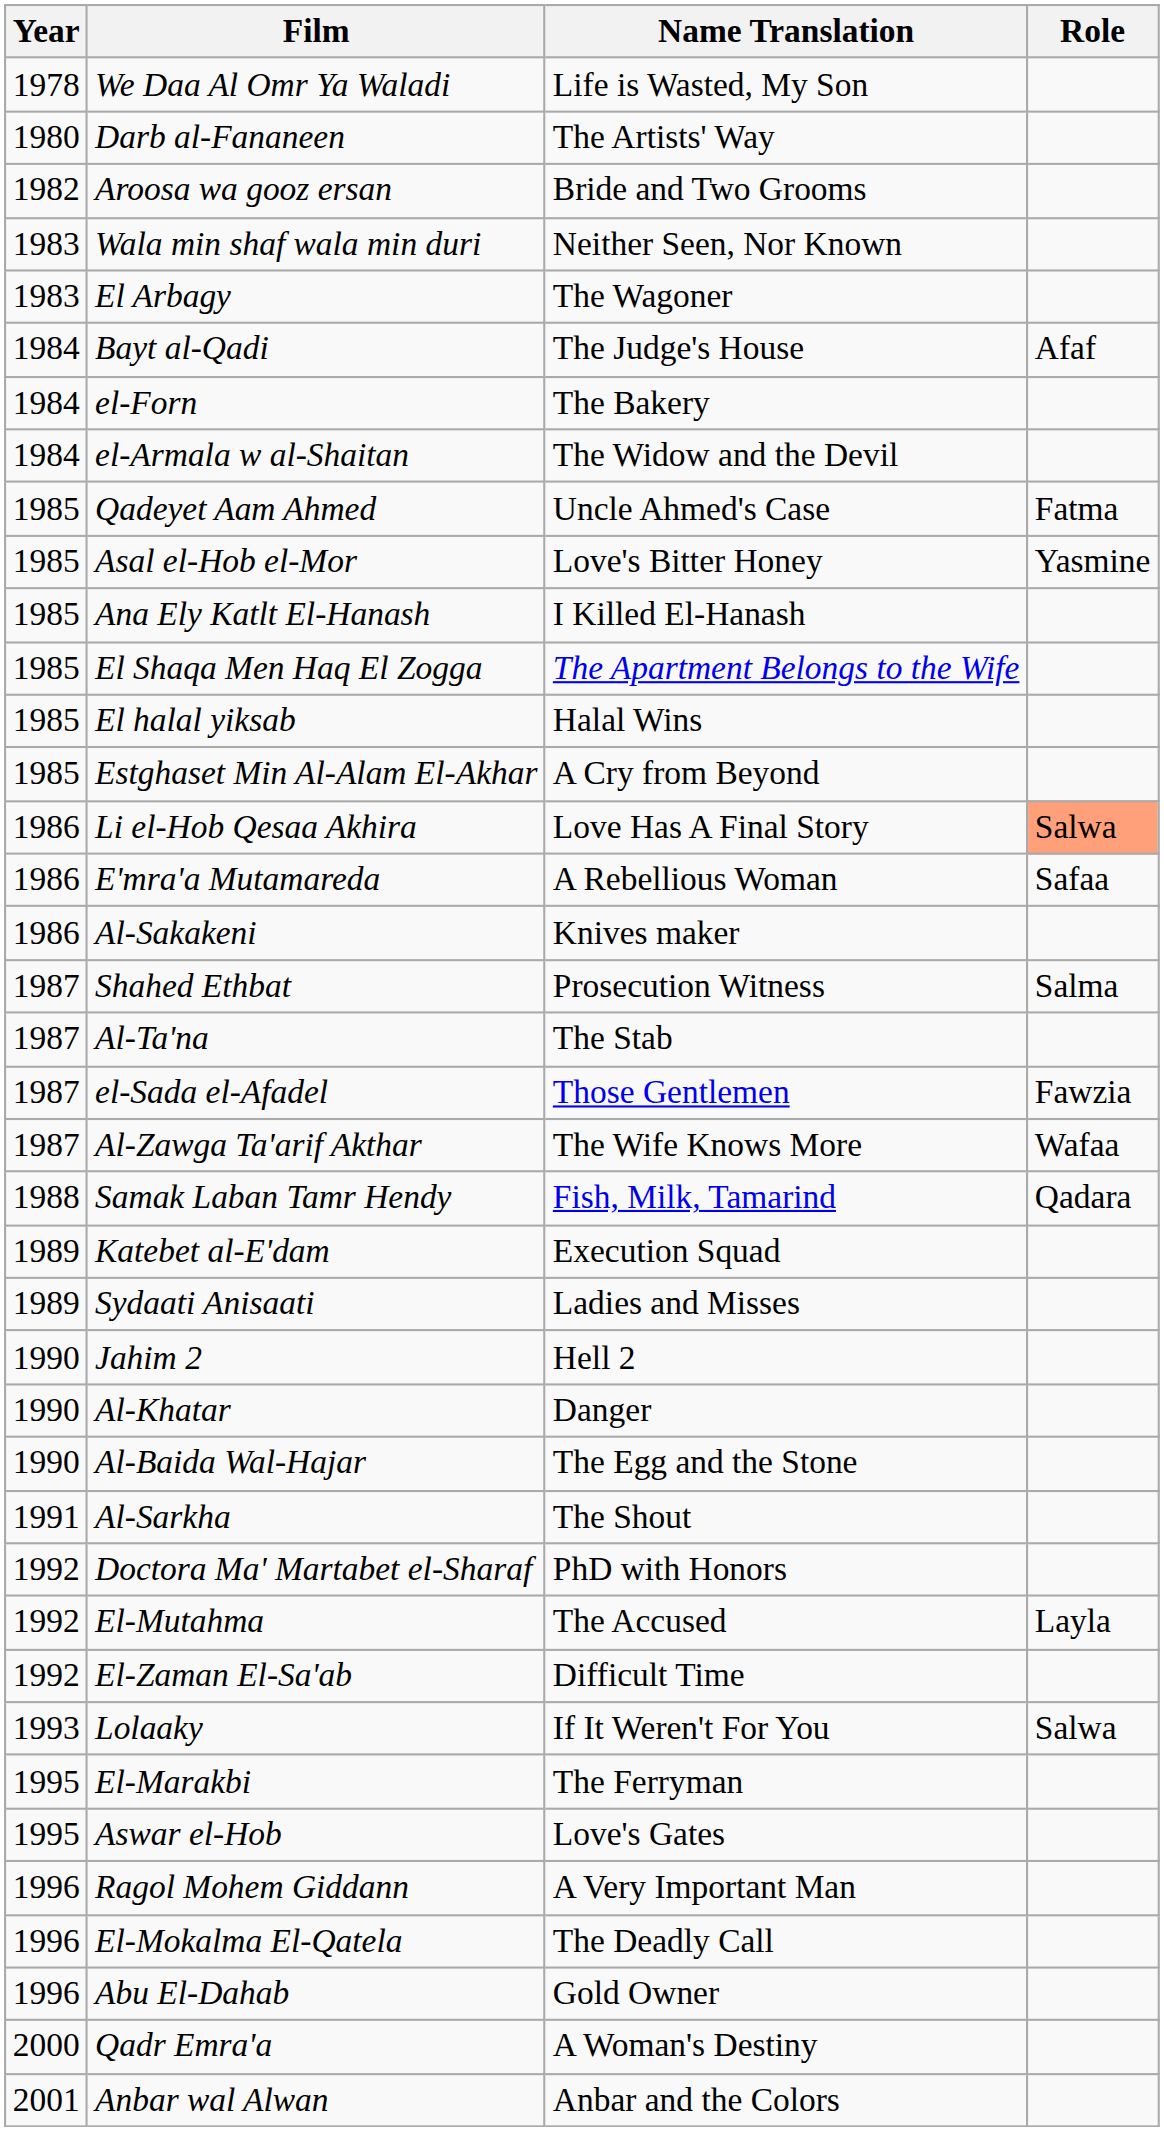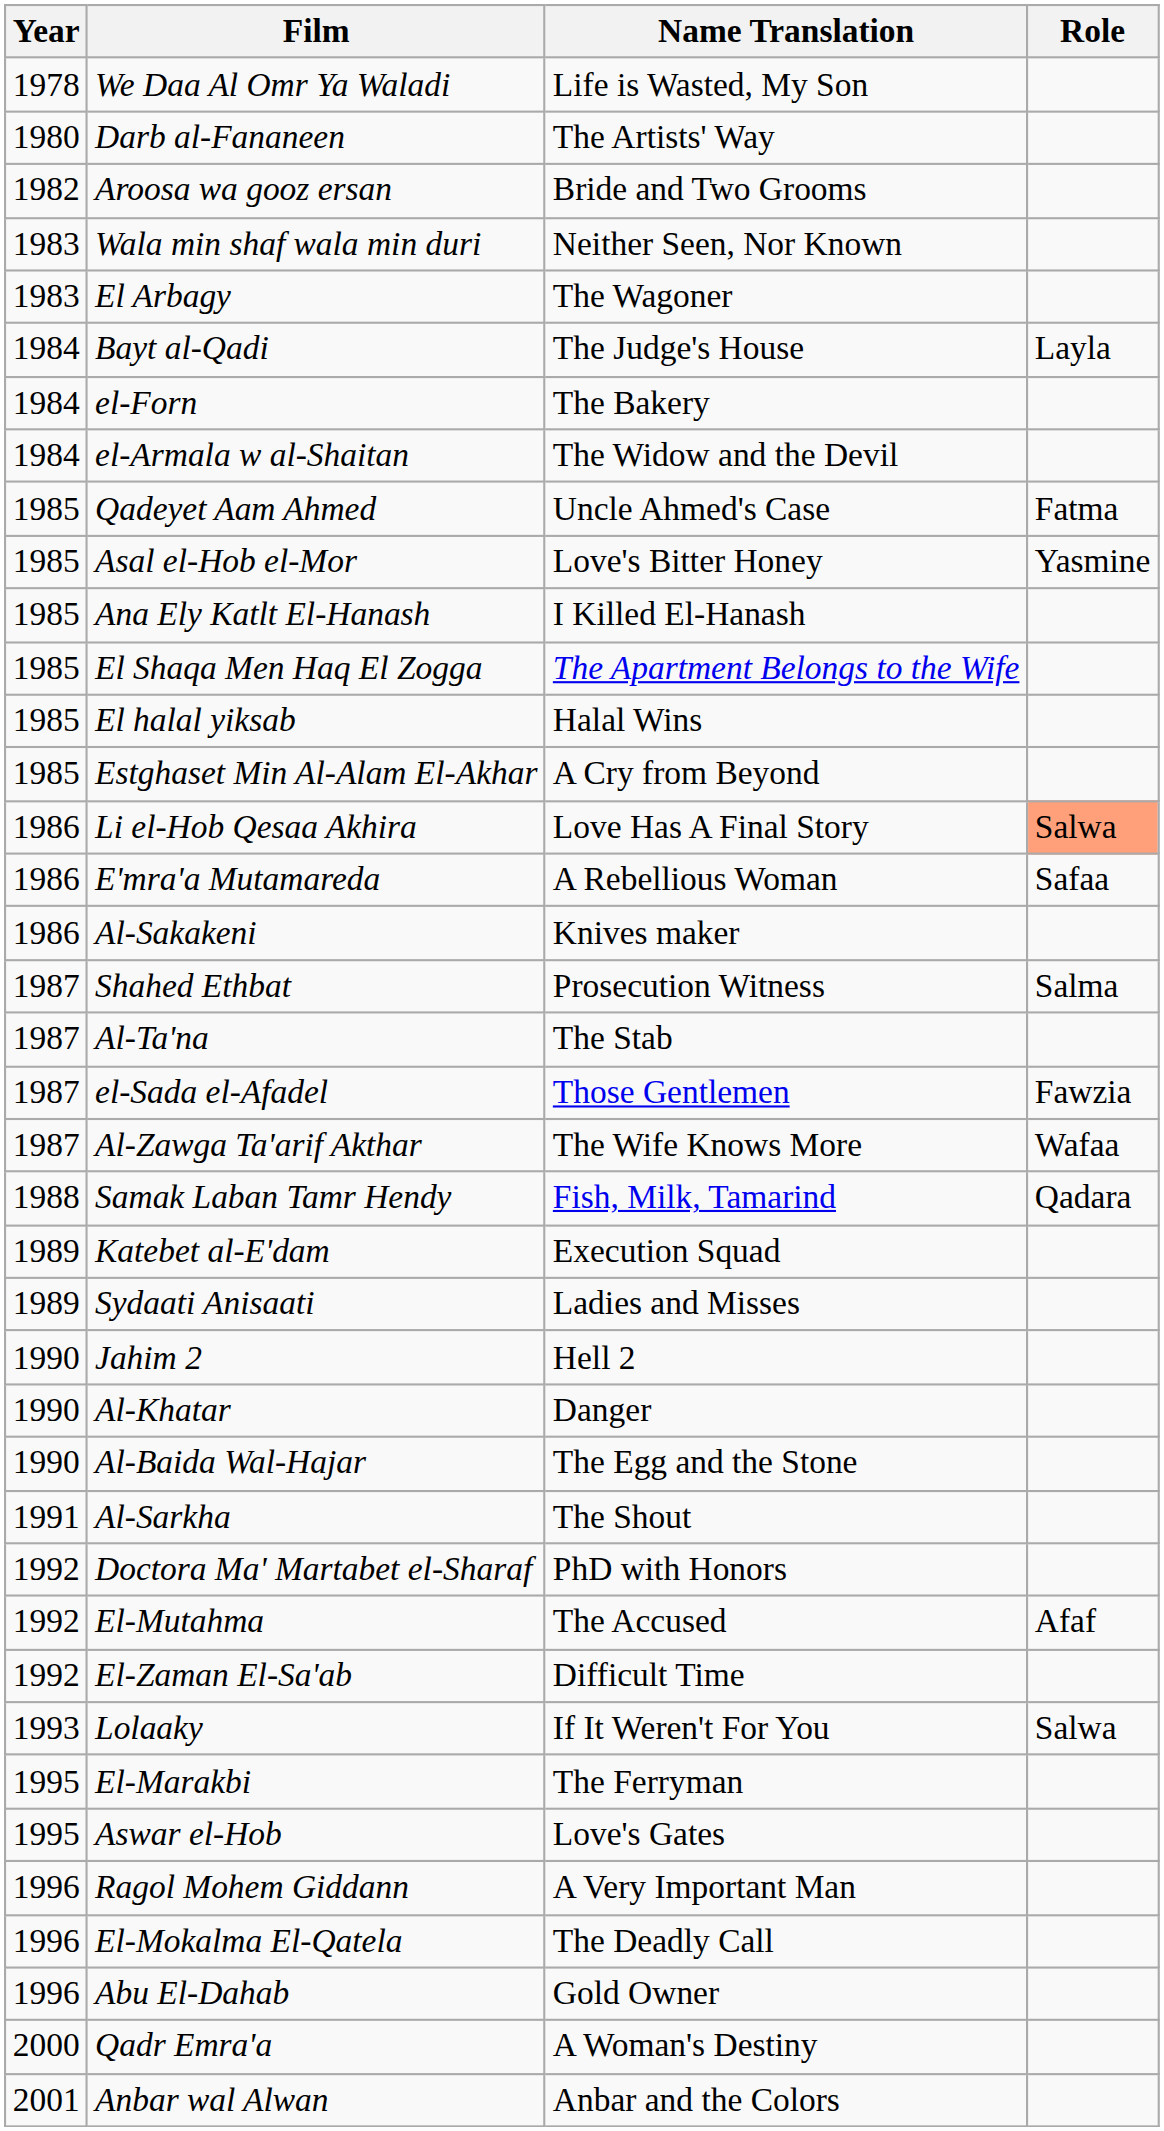 <table class="wikitable">
 <tr>
 <th>Year</th>
 <th><strong>Film</strong></th>
 <th><strong>Name Translation</strong></th>
 <th><strong>Role</strong></th>
 </tr>
 <tr>
 <td>1978</td>
 <td><em>We Daa Al Omr Ya Waladi</em></td>
 <td>Life is Wasted, My Son</td>
 <td></td>
 </tr>
 <tr>
 <td>1980</td>
 <td><em>Darb al-Fananeen</em></td>
 <td>The Artists' Way</td>
 <td></td>
 </tr>
 <tr>
 <td>1982</td>
 <td><em>Aroosa wa gooz ersan</em></td>
 <td>Bride and Two Grooms</td>
 <td></td>
 </tr>
 <tr>
 <td>1983</td>
 <td><em>Wala min shaf wala min duri</em></td>
 <td>Neither Seen, Nor Known</td>
 <td></td>
 </tr>
 <tr>
 <td>1983</td>
 <td><em>El Arbagy</em></td>
 <td>The Wagoner</td>
 <td></td>
 </tr>
 <tr>
 <td>1984</td>
 <td><em>Bayt al-Qadi</em></td>
 <td>The Judge's House</td>
-<td>Afaf</td>
+<td>Layla</td>
 </tr>
 <tr>
 <td>1984</td>
 <td><em>el-Forn</em></td>
 <td>The Bakery</td>
 <td></td>
 </tr>
 <tr>
 <td>1984</td>
 <td><em>el-Armala w al-Shaitan</em></td>
 <td>The Widow and the Devil</td>
 <td></td>
 </tr>
 <tr>
 <td>1985</td>
 <td><em>Qadeyet Aam Ahmed</em></td>
 <td>Uncle Ahmed's Case</td>
 <td>Fatma</td>
 </tr>
 <tr>
 <td>1985</td>
 <td><em>Asal el-Hob el-Mor</em></td>
 <td>Love's Bitter Honey</td>
 <td>Yasmine</td>
 </tr>
 <tr>
 <td>1985</td>
 <td><em>Ana Ely Katlt El-Hanash</em></td>
 <td>I Killed El-Hanash</td>
 <td></td>
 </tr>
 <tr>
 <td>1985</td>
 <td><em>El Shaqa Men Haq El Zogga</em></td>
 <td><em><a href='#'>The Apartment Belongs to the Wife</a></em></td>
 <td></td>
 </tr>
 <tr>
 <td>1985</td>
 <td><em>El halal yiksab</em></td>
 <td>Halal Wins</td>
 <td></td>
 </tr>
 <tr>
 <td>1985</td>
 <td><em>Estghaset Min Al-Alam El-Akhar</em></td>
 <td>A Cry from Beyond</td>
 <td></td>
 </tr>
 <tr>
 <td>1986</td>
 <td><em>Li el-Hob Qesaa Akhira</em></td>
 <td>Love Has A Final Story</td>
 <td style="background: lightsalmon;">Salwa</td>
 </tr>
 <tr>
 <td>1986</td>
 <td><em>E'mra'a Mutamareda</em></td>
 <td>A Rebellious Woman</td>
 <td>Safaa</td>
 </tr>
 <tr>
 <td>1986</td>
 <td><em>Al-Sakakeni</em></td>
 <td>Knives maker</td>
 <td></td>
 </tr>
 <tr>
 <td>1987</td>
 <td><em>Shahed Ethbat</em></td>
 <td>Prosecution Witness</td>
 <td>Salma</td>
 </tr>
 <tr>
 <td>1987</td>
 <td><em>Al-Ta'na</em></td>
 <td>The Stab</td>
 <td></td>
 </tr>
 <tr>
 <td>1987</td>
 <td><em>el-Sada el-Afadel</em></td>
 <td><a href='#'>Those Gentlemen</a></td>
 <td>Fawzia</td>
 </tr>
 <tr>
 <td>1987</td>
 <td><em>Al-Zawga Ta'arif Akthar</em></td>
 <td>The Wife Knows More</td>
 <td>Wafaa</td>
 </tr>
 <tr>
 <td>1988</td>
 <td><em>Samak Laban Tamr Hendy</em></td>
 <td><a href='#'>Fish, Milk, Tamarind</a></td>
 <td>Qadara</td>
 </tr>
 <tr>
 <td>1989</td>
 <td><em>Katebet al-E'dam</em></td>
 <td>Execution Squad</td>
 <td></td>
 </tr>
 <tr>
 <td>1989</td>
 <td><em>Sydaati Anisaati</em></td>
 <td>Ladies and Misses</td>
 <td></td>
 </tr>
 <tr>
 <td>1990</td>
 <td><em>Jahim 2</em></td>
 <td>Hell 2</td>
 <td></td>
 </tr>
 <tr>
 <td>1990</td>
 <td><em>Al-Khatar</em></td>
 <td>Danger</td>
 <td></td>
 </tr>
 <tr>
 <td>1990</td>
 <td><em>Al-Baida Wal-Hajar</em></td>
 <td>The Egg and the Stone</td>
 <td></td>
 </tr>
 <tr>
 <td>1991</td>
 <td><em>Al-Sarkha</em></td>
 <td>The Shout</td>
 <td></td>
 </tr>
 <tr>
 <td>1992</td>
 <td><em>Doctora Ma' Martabet el-Sharaf</em></td>
 <td>PhD with Honors</td>
 <td></td>
 </tr>
 <tr>
 <td>1992</td>
 <td><em>El-Mutahma</em></td>
 <td>The Accused</td>
-<td>Layla</td>
+<td>Afaf</td>
 </tr>
 <tr>
 <td>1992</td>
 <td><em>El-Zaman El-Sa'ab</em></td>
 <td>Difficult Time</td>
 <td></td>
 </tr>
 <tr>
 <td>1993</td>
 <td><em>Lolaaky</em></td>
 <td>If It Weren't For You</td>
 <td>Salwa</td>
 </tr>
 <tr>
 <td>1995</td>
 <td><em>El-Marakbi</em></td>
 <td>The Ferryman</td>
 <td></td>
 </tr>
 <tr>
 <td>1995</td>
 <td><em>Aswar el-Hob</em></td>
 <td>Love's Gates</td>
 <td></td>
 </tr>
 <tr>
 <td>1996</td>
 <td><em>Ragol Mohem Giddann</em></td>
 <td>A Very Important Man</td>
 <td></td>
 </tr>
 <tr>
 <td>1996</td>
 <td><em>El-Mokalma El-Qatela</em></td>
 <td>The Deadly Call</td>
 <td></td>
 </tr>
 <tr>
 <td>1996</td>
 <td><em>Abu El-Dahab</em></td>
 <td>Gold Owner</td>
 <td></td>
 </tr>
 <tr>
 <td>2000</td>
 <td><em>Qadr Emra'a</em></td>
 <td>A Woman's Destiny</td>
 <td></td>
 </tr>
 <tr>
 <td>2001</td>
 <td><em>Anbar wal Alwan</em></td>
 <td>Anbar and the Colors</td>
 <td></td>
 </tr>
 </table>
